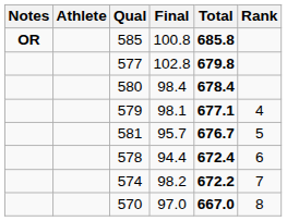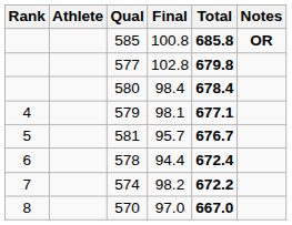 <table class="wikitable sortable" style="text-align: center">
 <tr>
-<th>Notes</th>
+<th>Rank</th>
 <th>Athlete</th>
 <th>Qual</th>
 <th>Final</th>
 <th>Total</th>
-<th>Rank</th>
+<th>Notes</th>
 </tr>
 <tr>
-<td><strong>OR</strong></td>
+<td></td>
 <td align=left></td>
 <td>585</td>
 <td>100.8</td>
 <td><strong>685.8</strong></td>
-<td></td>
+<td><strong>OR</strong></td>
 </tr>
 <tr>
 <td></td>
 <td align=left></td>
 <td>577</td>
 <td>102.8</td>
 <td><strong>679.8</strong></td>
 <td></td>
 </tr>
 <tr>
 <td></td>
 <td align=left></td>
 <td>580</td>
 <td>98.4</td>
 <td><strong>678.4</strong></td>
 <td></td>
 </tr>
 <tr>
-<td></td>
+<td>4</td>
 <td align=left></td>
 <td>579</td>
 <td>98.1</td>
 <td><strong>677.1</strong></td>
-<td>4</td>
+<td></td>
 </tr>
 <tr>
-<td></td>
+<td>5</td>
 <td align=left></td>
 <td>581</td>
 <td>95.7</td>
 <td><strong>676.7</strong></td>
-<td>5</td>
+<td></td>
 </tr>
 <tr>
-<td></td>
+<td>6</td>
 <td align=left></td>
 <td>578</td>
 <td>94.4</td>
 <td><strong>672.4</strong></td>
-<td>6</td>
+<td></td>
 </tr>
 <tr>
-<td></td>
+<td>7</td>
 <td align=left></td>
 <td>574</td>
 <td>98.2</td>
 <td><strong>672.2</strong></td>
-<td>7</td>
+<td></td>
 </tr>
 <tr>
-<td></td>
+<td>8</td>
 <td align=left></td>
 <td>570</td>
 <td>97.0</td>
 <td><strong>667.0</strong></td>
-<td>8</td>
+<td></td>
 </tr>
 </table>
